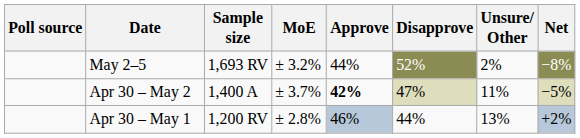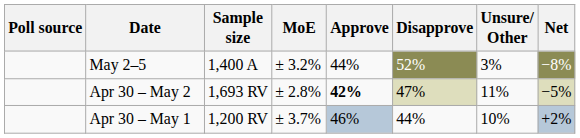 <table class="wikitable sortable mw-datatable defaultcenter col1left col2left col3left sticky-table-head sticky-table-col1" style="line-height:20px;">
 <tr>
 <th>Poll source</th>
 <th style=width:7em;>Date</th>
 <th>Sample<br>size</th>
 <th style=width:3em;>MoE</th>
 <th>Approve</th>
 <th>Disapprove</th>
 <th>Unsure/<br>Other</th>
 <th>Net</th>
 </tr>
 <tr>
 <td></td>
 <td>May 2–5</td>
-<td>1,693 RV</td>
+<td>1,400 A</td>
 <td>± 3.2%</td>
 <td>44%</td>
 <td style="background:#8B8B54; color: white">52%</td>
-<td>2%</td>
+<td>3%</td>
 <td style="background:#8B8B54; color: white">−8%</td>
 </tr>
 <tr>
 <td></td>
 <td>Apr 30 – May 2</td>
-<td>1,400 A</td>
-<td>± 3.7%</td>
+<td>1,693 RV</td>
+<td>± 2.8%</td>
 <td><strong>42%</strong></td>
 <td style="background:#DEDEBD;">47%</td>
 <td>11%</td>
 <td style="background:#DEDEBD;">−5%</td>
 </tr>
 <tr>
 <td></td>
 <td>Apr 30 – May 1</td>
 <td>1,200 RV</td>
-<td>± 2.8%</td>
+<td>± 3.7%</td>
 <td style="background:#B6C8D9;">46%</td>
 <td>44%</td>
-<td>13%</td>
+<td>10%</td>
 <td style="background:#B6C8D9;">+2%</td>
 </tr>
 </table>
